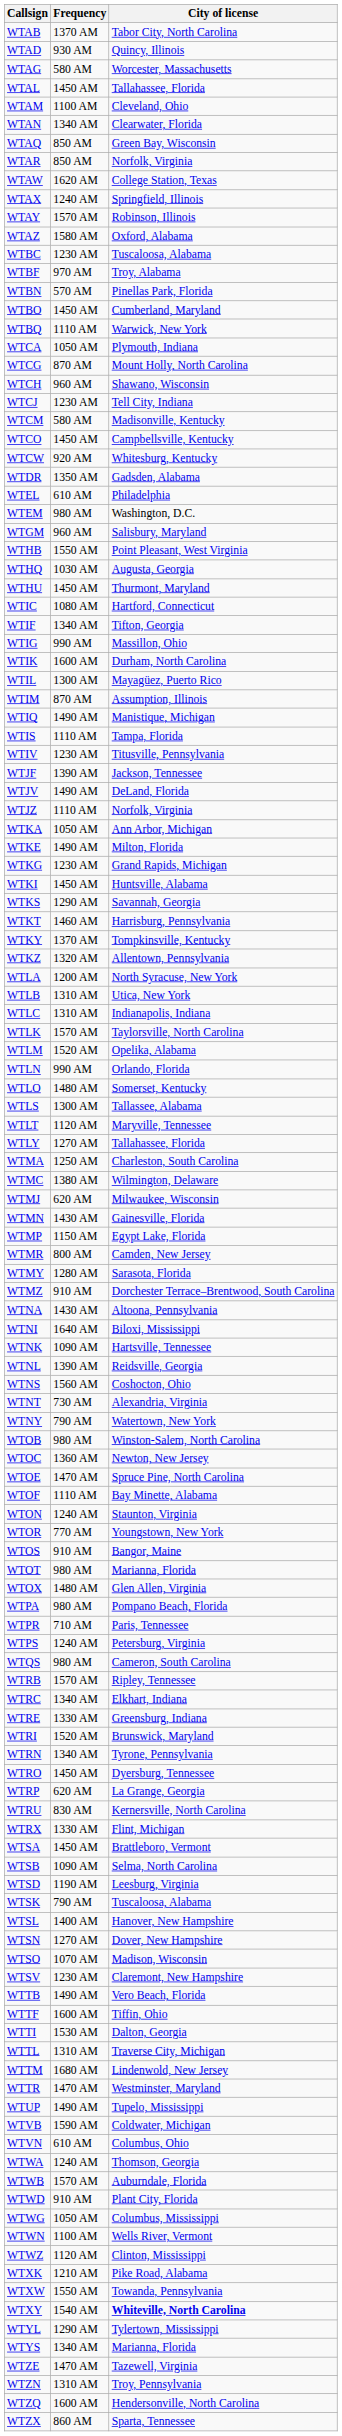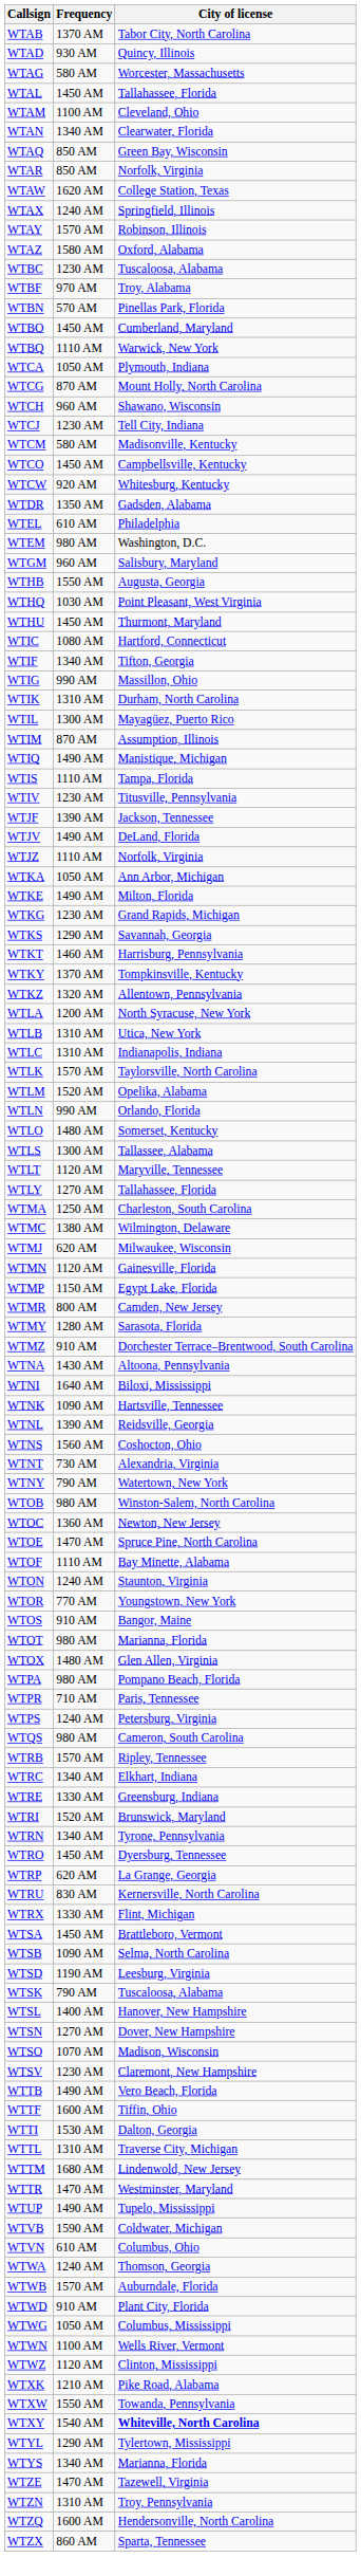 <table class="wikitable sortable">
 <tr>
 <th>Callsign</th>
 <th>Frequency</th>
 <th>City of license</th>
 </tr>
 <tr>
 <td><a href='#'>WTAB</a></td>
 <td>1370 AM</td>
 <td><a href='#'>Tabor City, North Carolina</a></td>
 </tr>
 <tr>
 <td><a href='#'>WTAD</a></td>
 <td>930 AM</td>
 <td><a href='#'>Quincy, Illinois</a></td>
 </tr>
 <tr>
 <td><a href='#'>WTAG</a></td>
 <td>580 AM</td>
 <td><a href='#'>Worcester, Massachusetts</a></td>
 </tr>
 <tr>
 <td><a href='#'>WTAL</a></td>
 <td>1450 AM</td>
 <td><a href='#'>Tallahassee, Florida</a></td>
 </tr>
 <tr>
 <td><a href='#'>WTAM</a></td>
 <td>1100 AM</td>
 <td><a href='#'>Cleveland, Ohio</a></td>
 </tr>
 <tr>
 <td><a href='#'>WTAN</a></td>
 <td>1340 AM</td>
 <td><a href='#'>Clearwater, Florida</a></td>
 </tr>
 <tr>
 <td><a href='#'>WTAQ</a></td>
 <td>850 AM</td>
 <td><a href='#'>Green Bay, Wisconsin</a></td>
 </tr>
 <tr>
 <td><a href='#'>WTAR</a></td>
 <td>850 AM</td>
 <td><a href='#'>Norfolk, Virginia</a></td>
 </tr>
 <tr>
 <td><a href='#'>WTAW</a></td>
 <td>1620 AM</td>
 <td><a href='#'>College Station, Texas</a></td>
 </tr>
 <tr>
 <td><a href='#'>WTAX</a></td>
 <td>1240 AM</td>
 <td><a href='#'>Springfield, Illinois</a></td>
 </tr>
 <tr>
 <td><a href='#'>WTAY</a></td>
 <td>1570 AM</td>
 <td><a href='#'>Robinson, Illinois</a></td>
 </tr>
 <tr>
 <td><a href='#'>WTAZ</a></td>
 <td>1580 AM</td>
 <td><a href='#'>Oxford, Alabama</a></td>
 </tr>
 <tr>
 <td><a href='#'>WTBC</a></td>
 <td>1230 AM</td>
 <td><a href='#'>Tuscaloosa, Alabama</a></td>
 </tr>
 <tr>
 <td><a href='#'>WTBF</a></td>
 <td>970 AM</td>
 <td><a href='#'>Troy, Alabama</a></td>
 </tr>
 <tr>
 <td><a href='#'>WTBN</a></td>
 <td>570 AM</td>
 <td><a href='#'>Pinellas Park, Florida</a></td>
 </tr>
 <tr>
 <td><a href='#'>WTBO</a></td>
 <td>1450 AM</td>
 <td><a href='#'>Cumberland, Maryland</a></td>
 </tr>
 <tr>
 <td><a href='#'>WTBQ</a></td>
 <td>1110 AM</td>
 <td><a href='#'>Warwick, New York</a></td>
 </tr>
 <tr>
 <td><a href='#'>WTCA</a></td>
 <td>1050 AM</td>
 <td><a href='#'>Plymouth, Indiana</a></td>
 </tr>
 <tr>
 <td><a href='#'>WTCG</a></td>
 <td>870 AM</td>
 <td><a href='#'>Mount Holly, North Carolina</a></td>
 </tr>
 <tr>
 <td><a href='#'>WTCH</a></td>
 <td>960 AM</td>
 <td><a href='#'>Shawano, Wisconsin</a></td>
 </tr>
 <tr>
 <td><a href='#'>WTCJ</a></td>
 <td>1230 AM</td>
 <td><a href='#'>Tell City, Indiana</a></td>
 </tr>
 <tr>
 <td><a href='#'>WTCM</a></td>
 <td>580 AM</td>
 <td><a href='#'>Madisonville, Kentucky</a></td>
 </tr>
 <tr>
 <td><a href='#'>WTCO</a></td>
 <td>1450 AM</td>
 <td><a href='#'>Campbellsville, Kentucky</a></td>
 </tr>
 <tr>
 <td><a href='#'>WTCW</a></td>
 <td>920 AM</td>
 <td><a href='#'>Whitesburg, Kentucky</a></td>
 </tr>
 <tr>
 <td><a href='#'>WTDR</a></td>
 <td>1350 AM</td>
 <td><a href='#'>Gadsden, Alabama</a></td>
 </tr>
 <tr>
 <td><a href='#'>WTEL</a></td>
 <td>610 AM</td>
 <td><a href='#'>Philadelphia</a></td>
 </tr>
 <tr>
 <td><a href='#'>WTEM</a></td>
 <td>980 AM</td>
 <td>Washington, D.C.</td>
 </tr>
 <tr>
 <td><a href='#'>WTGM</a></td>
 <td>960 AM</td>
 <td><a href='#'>Salisbury, Maryland</a></td>
 </tr>
 <tr>
 <td><a href='#'>WTHB</a></td>
 <td>1550 AM</td>
-<td><a href='#'>Point Pleasant, West Virginia</a></td>
+<td><a href='#'>Augusta, Georgia</a></td>
 </tr>
 <tr>
 <td><a href='#'>WTHQ</a></td>
 <td>1030 AM</td>
-<td><a href='#'>Augusta, Georgia</a></td>
+<td><a href='#'>Point Pleasant, West Virginia</a></td>
 </tr>
 <tr>
 <td><a href='#'>WTHU</a></td>
 <td>1450 AM</td>
 <td><a href='#'>Thurmont, Maryland</a></td>
 </tr>
 <tr>
 <td><a href='#'>WTIC</a></td>
 <td>1080 AM</td>
 <td><a href='#'>Hartford, Connecticut</a></td>
 </tr>
 <tr>
 <td><a href='#'>WTIF</a></td>
 <td>1340 AM</td>
 <td><a href='#'>Tifton, Georgia</a></td>
 </tr>
 <tr>
 <td><a href='#'>WTIG</a></td>
 <td>990 AM</td>
 <td><a href='#'>Massillon, Ohio</a></td>
 </tr>
 <tr>
 <td><a href='#'>WTIK</a></td>
-<td>1600 AM</td>
+<td>1310 AM</td>
 <td><a href='#'>Durham, North Carolina</a></td>
 </tr>
 <tr>
 <td><a href='#'>WTIL</a></td>
 <td>1300 AM</td>
 <td><a href='#'>Mayagüez, Puerto Rico</a></td>
 </tr>
 <tr>
 <td><a href='#'>WTIM</a></td>
 <td>870 AM</td>
 <td><a href='#'>Assumption, Illinois</a></td>
 </tr>
 <tr>
 <td><a href='#'>WTIQ</a></td>
 <td>1490 AM</td>
 <td><a href='#'>Manistique, Michigan</a></td>
 </tr>
 <tr>
 <td><a href='#'>WTIS</a></td>
 <td>1110 AM</td>
 <td><a href='#'>Tampa, Florida</a></td>
 </tr>
 <tr>
 <td><a href='#'>WTIV</a></td>
 <td>1230 AM</td>
 <td><a href='#'>Titusville, Pennsylvania</a></td>
 </tr>
 <tr>
 <td><a href='#'>WTJF</a></td>
 <td>1390 AM</td>
 <td><a href='#'>Jackson, Tennessee</a></td>
 </tr>
 <tr>
 <td><a href='#'>WTJV</a></td>
 <td>1490 AM</td>
 <td><a href='#'>DeLand, Florida</a></td>
 </tr>
 <tr>
 <td><a href='#'>WTJZ</a></td>
 <td>1110 AM</td>
 <td><a href='#'>Norfolk, Virginia</a></td>
 </tr>
 <tr>
 <td><a href='#'>WTKA</a></td>
 <td>1050 AM</td>
 <td><a href='#'>Ann Arbor, Michigan</a></td>
 </tr>
 <tr>
 <td><a href='#'>WTKE</a></td>
 <td>1490 AM</td>
 <td><a href='#'>Milton, Florida</a></td>
 </tr>
 <tr>
 <td><a href='#'>WTKG</a></td>
 <td>1230 AM</td>
 <td><a href='#'>Grand Rapids, Michigan</a></td>
-</tr>
-<tr>
-<td><a href='#'>WTKI</a></td>
-<td>1450 AM</td>
-<td><a href='#'>Huntsville, Alabama</a></td>
 </tr>
 <tr>
 <td><a href='#'>WTKS</a></td>
 <td>1290 AM</td>
 <td><a href='#'>Savannah, Georgia</a></td>
 </tr>
 <tr>
 <td><a href='#'>WTKT</a></td>
 <td>1460 AM</td>
 <td><a href='#'>Harrisburg, Pennsylvania</a></td>
 </tr>
 <tr>
 <td><a href='#'>WTKY</a></td>
 <td>1370 AM</td>
 <td><a href='#'>Tompkinsville, Kentucky</a></td>
 </tr>
 <tr>
 <td><a href='#'>WTKZ</a></td>
 <td>1320 AM</td>
 <td><a href='#'>Allentown, Pennsylvania</a></td>
 </tr>
 <tr>
 <td><a href='#'>WTLA</a></td>
 <td>1200 AM</td>
 <td><a href='#'>North Syracuse, New York</a></td>
 </tr>
 <tr>
 <td><a href='#'>WTLB</a></td>
 <td>1310 AM</td>
 <td><a href='#'>Utica, New York</a></td>
 </tr>
 <tr>
 <td><a href='#'>WTLC</a></td>
 <td>1310 AM</td>
 <td><a href='#'>Indianapolis, Indiana</a></td>
 </tr>
 <tr>
 <td><a href='#'>WTLK</a></td>
 <td>1570 AM</td>
 <td><a href='#'>Taylorsville, North Carolina</a></td>
 </tr>
 <tr>
 <td><a href='#'>WTLM</a></td>
 <td>1520 AM</td>
 <td><a href='#'>Opelika, Alabama</a></td>
 </tr>
 <tr>
 <td><a href='#'>WTLN</a></td>
 <td>990 AM</td>
 <td><a href='#'>Orlando, Florida</a></td>
 </tr>
 <tr>
 <td><a href='#'>WTLO</a></td>
 <td>1480 AM</td>
 <td><a href='#'>Somerset, Kentucky</a></td>
 </tr>
 <tr>
 <td><a href='#'>WTLS</a></td>
 <td>1300 AM</td>
 <td><a href='#'>Tallassee, Alabama</a></td>
 </tr>
 <tr>
 <td><a href='#'>WTLT</a></td>
 <td>1120 AM</td>
 <td><a href='#'>Maryville, Tennessee</a></td>
 </tr>
 <tr>
 <td><a href='#'>WTLY</a></td>
 <td>1270 AM</td>
 <td><a href='#'>Tallahassee, Florida</a></td>
 </tr>
 <tr>
 <td><a href='#'>WTMA</a></td>
 <td>1250 AM</td>
 <td><a href='#'>Charleston, South Carolina</a></td>
 </tr>
 <tr>
 <td><a href='#'>WTMC</a></td>
 <td>1380 AM</td>
 <td><a href='#'>Wilmington, Delaware</a></td>
 </tr>
 <tr>
 <td><a href='#'>WTMJ</a></td>
 <td>620 AM</td>
 <td><a href='#'>Milwaukee, Wisconsin</a></td>
 </tr>
 <tr>
 <td><a href='#'>WTMN</a></td>
-<td>1430 AM</td>
+<td>1120 AM</td>
 <td><a href='#'>Gainesville, Florida</a></td>
 </tr>
 <tr>
 <td><a href='#'>WTMP</a></td>
 <td>1150 AM</td>
 <td><a href='#'>Egypt Lake, Florida</a></td>
 </tr>
 <tr>
 <td><a href='#'>WTMR</a></td>
 <td>800 AM</td>
 <td><a href='#'>Camden, New Jersey</a></td>
 </tr>
 <tr>
 <td><a href='#'>WTMY</a></td>
 <td>1280 AM</td>
 <td><a href='#'>Sarasota, Florida</a></td>
 </tr>
 <tr>
 <td><a href='#'>WTMZ</a></td>
 <td>910 AM</td>
 <td><a href='#'>Dorchester Terrace–Brentwood, South Carolina</a></td>
 </tr>
 <tr>
 <td><a href='#'>WTNA</a></td>
 <td>1430 AM</td>
 <td><a href='#'>Altoona, Pennsylvania</a></td>
 </tr>
 <tr>
 <td><a href='#'>WTNI</a></td>
 <td>1640 AM</td>
 <td><a href='#'>Biloxi, Mississippi</a></td>
 </tr>
 <tr>
 <td><a href='#'>WTNK</a></td>
 <td>1090 AM</td>
 <td><a href='#'>Hartsville, Tennessee</a></td>
 </tr>
 <tr>
 <td><a href='#'>WTNL</a></td>
 <td>1390 AM</td>
 <td><a href='#'>Reidsville, Georgia</a></td>
 </tr>
 <tr>
 <td><a href='#'>WTNS</a></td>
 <td>1560 AM</td>
 <td><a href='#'>Coshocton, Ohio</a></td>
 </tr>
 <tr>
 <td><a href='#'>WTNT</a></td>
 <td>730 AM</td>
 <td><a href='#'>Alexandria, Virginia</a></td>
 </tr>
 <tr>
 <td><a href='#'>WTNY</a></td>
 <td>790 AM</td>
 <td><a href='#'>Watertown, New York</a></td>
 </tr>
 <tr>
 <td><a href='#'>WTOB</a></td>
 <td>980 AM</td>
 <td><a href='#'>Winston-Salem, North Carolina</a></td>
 </tr>
 <tr>
 <td><a href='#'>WTOC</a></td>
 <td>1360 AM</td>
 <td><a href='#'>Newton, New Jersey</a></td>
 </tr>
 <tr>
 <td><a href='#'>WTOE</a></td>
 <td>1470 AM</td>
 <td><a href='#'>Spruce Pine, North Carolina</a></td>
 </tr>
 <tr>
 <td><a href='#'>WTOF</a></td>
 <td>1110 AM</td>
 <td><a href='#'>Bay Minette, Alabama</a></td>
 </tr>
 <tr>
 <td><a href='#'>WTON</a></td>
 <td>1240 AM</td>
 <td><a href='#'>Staunton, Virginia</a></td>
 </tr>
 <tr>
 <td><a href='#'>WTOR</a></td>
 <td>770 AM</td>
 <td><a href='#'>Youngstown, New York</a></td>
 </tr>
 <tr>
 <td><a href='#'>WTOS</a></td>
 <td>910 AM</td>
 <td><a href='#'>Bangor, Maine</a></td>
 </tr>
 <tr>
 <td><a href='#'>WTOT</a></td>
 <td>980 AM</td>
 <td><a href='#'>Marianna, Florida</a></td>
 </tr>
 <tr>
 <td><a href='#'>WTOX</a></td>
 <td>1480 AM</td>
 <td><a href='#'>Glen Allen, Virginia</a></td>
 </tr>
 <tr>
 <td><a href='#'>WTPA</a></td>
 <td>980 AM</td>
 <td><a href='#'>Pompano Beach, Florida</a></td>
 </tr>
 <tr>
 <td><a href='#'>WTPR</a></td>
 <td>710 AM</td>
 <td><a href='#'>Paris, Tennessee</a></td>
 </tr>
 <tr>
 <td><a href='#'>WTPS</a></td>
 <td>1240 AM</td>
 <td><a href='#'>Petersburg, Virginia</a></td>
 </tr>
 <tr>
 <td><a href='#'>WTQS</a></td>
 <td>980 AM</td>
 <td><a href='#'>Cameron, South Carolina</a></td>
 </tr>
 <tr>
 <td><a href='#'>WTRB</a></td>
 <td>1570 AM</td>
 <td><a href='#'>Ripley, Tennessee</a></td>
 </tr>
 <tr>
 <td><a href='#'>WTRC</a></td>
 <td>1340 AM</td>
 <td><a href='#'>Elkhart, Indiana</a></td>
 </tr>
 <tr>
 <td><a href='#'>WTRE</a></td>
 <td>1330 AM</td>
 <td><a href='#'>Greensburg, Indiana</a></td>
 </tr>
 <tr>
 <td><a href='#'>WTRI</a></td>
 <td>1520 AM</td>
 <td><a href='#'>Brunswick, Maryland</a></td>
 </tr>
 <tr>
 <td><a href='#'>WTRN</a></td>
 <td>1340 AM</td>
 <td><a href='#'>Tyrone, Pennsylvania</a></td>
 </tr>
 <tr>
 <td><a href='#'>WTRO</a></td>
 <td>1450 AM</td>
 <td><a href='#'>Dyersburg, Tennessee</a></td>
 </tr>
 <tr>
 <td><a href='#'>WTRP</a></td>
 <td>620 AM</td>
 <td><a href='#'>La Grange, Georgia</a></td>
 </tr>
 <tr>
 <td><a href='#'>WTRU</a></td>
 <td>830 AM</td>
 <td><a href='#'>Kernersville, North Carolina</a></td>
 </tr>
 <tr>
 <td><a href='#'>WTRX</a></td>
 <td>1330 AM</td>
 <td><a href='#'>Flint, Michigan</a></td>
 </tr>
 <tr>
 <td><a href='#'>WTSA</a></td>
 <td>1450 AM</td>
 <td><a href='#'>Brattleboro, Vermont</a></td>
 </tr>
 <tr>
 <td><a href='#'>WTSB</a></td>
 <td>1090 AM</td>
 <td><a href='#'>Selma, North Carolina</a></td>
 </tr>
 <tr>
 <td><a href='#'>WTSD</a></td>
 <td>1190 AM</td>
 <td><a href='#'>Leesburg, Virginia</a></td>
 </tr>
 <tr>
 <td><a href='#'>WTSK</a></td>
 <td>790 AM</td>
 <td><a href='#'>Tuscaloosa, Alabama</a></td>
 </tr>
 <tr>
 <td><a href='#'>WTSL</a></td>
 <td>1400 AM</td>
 <td><a href='#'>Hanover, New Hampshire</a></td>
 </tr>
 <tr>
 <td><a href='#'>WTSN</a></td>
 <td>1270 AM</td>
 <td><a href='#'>Dover, New Hampshire</a></td>
 </tr>
 <tr>
 <td><a href='#'>WTSO</a></td>
 <td>1070 AM</td>
 <td><a href='#'>Madison, Wisconsin</a></td>
 </tr>
 <tr>
 <td><a href='#'>WTSV</a></td>
 <td>1230 AM</td>
 <td><a href='#'>Claremont, New Hampshire</a></td>
 </tr>
 <tr>
 <td><a href='#'>WTTB</a></td>
 <td>1490 AM</td>
 <td><a href='#'>Vero Beach, Florida</a></td>
 </tr>
 <tr>
 <td><a href='#'>WTTF</a></td>
 <td>1600 AM</td>
 <td><a href='#'>Tiffin, Ohio</a></td>
 </tr>
 <tr>
 <td><a href='#'>WTTI</a></td>
 <td>1530 AM</td>
 <td><a href='#'>Dalton, Georgia</a></td>
 </tr>
 <tr>
 <td><a href='#'>WTTL</a></td>
 <td>1310 AM</td>
 <td><a href='#'>Traverse City, Michigan</a></td>
 </tr>
 <tr>
 <td><a href='#'>WTTM</a></td>
 <td>1680 AM</td>
 <td><a href='#'>Lindenwold, New Jersey</a></td>
 </tr>
 <tr>
 <td><a href='#'>WTTR</a></td>
 <td>1470 AM</td>
 <td><a href='#'>Westminster, Maryland</a></td>
 </tr>
 <tr>
 <td><a href='#'>WTUP</a></td>
 <td>1490 AM</td>
 <td><a href='#'>Tupelo, Mississippi</a></td>
 </tr>
 <tr>
 <td><a href='#'>WTVB</a></td>
 <td>1590 AM</td>
 <td><a href='#'>Coldwater, Michigan</a></td>
 </tr>
 <tr>
 <td><a href='#'>WTVN</a></td>
 <td>610 AM</td>
 <td><a href='#'>Columbus, Ohio</a></td>
 </tr>
 <tr>
 <td><a href='#'>WTWA</a></td>
 <td>1240 AM</td>
 <td><a href='#'>Thomson, Georgia</a></td>
 </tr>
 <tr>
 <td><a href='#'>WTWB</a></td>
 <td>1570 AM</td>
 <td><a href='#'>Auburndale, Florida</a></td>
 </tr>
 <tr>
 <td><a href='#'>WTWD</a></td>
 <td>910 AM</td>
 <td><a href='#'>Plant City, Florida</a></td>
 </tr>
 <tr>
 <td><a href='#'>WTWG</a></td>
 <td>1050 AM</td>
 <td><a href='#'>Columbus, Mississippi</a></td>
 </tr>
 <tr>
 <td><a href='#'>WTWN</a></td>
 <td>1100 AM</td>
 <td><a href='#'>Wells River, Vermont</a></td>
 </tr>
 <tr>
 <td><a href='#'>WTWZ</a></td>
 <td>1120 AM</td>
 <td><a href='#'>Clinton, Mississippi</a></td>
 </tr>
 <tr>
 <td><a href='#'>WTXK</a></td>
 <td>1210 AM</td>
 <td><a href='#'>Pike Road, Alabama</a></td>
 </tr>
 <tr>
 <td><a href='#'>WTXW</a></td>
 <td>1550 AM</td>
 <td><a href='#'>Towanda, Pennsylvania</a></td>
 </tr>
 <tr>
 <td><a href='#'>WTXY</a></td>
 <td>1540 AM</td>
 <td><strong><a href='#'>Whiteville, North Carolina</a></strong></td>
 </tr>
 <tr>
 <td><a href='#'>WTYL</a></td>
 <td>1290 AM</td>
 <td><a href='#'>Tylertown, Mississippi</a></td>
 </tr>
 <tr>
 <td><a href='#'>WTYS</a></td>
 <td>1340 AM</td>
 <td><a href='#'>Marianna, Florida</a></td>
 </tr>
 <tr>
 <td><a href='#'>WTZE</a></td>
 <td>1470 AM</td>
 <td><a href='#'>Tazewell, Virginia</a></td>
 </tr>
 <tr>
 <td><a href='#'>WTZN</a></td>
 <td>1310 AM</td>
 <td><a href='#'>Troy, Pennsylvania</a></td>
 </tr>
 <tr>
 <td><a href='#'>WTZQ</a></td>
 <td>1600 AM</td>
 <td><a href='#'>Hendersonville, North Carolina</a></td>
 </tr>
 <tr>
 <td><a href='#'>WTZX</a></td>
 <td>860 AM</td>
 <td><a href='#'>Sparta, Tennessee</a></td>
 </tr>
 </table>
